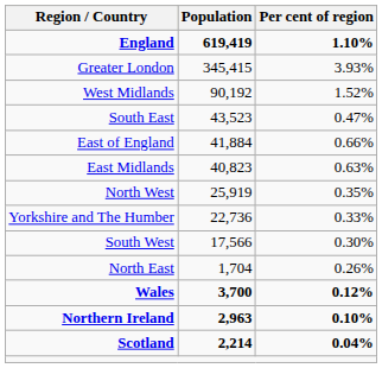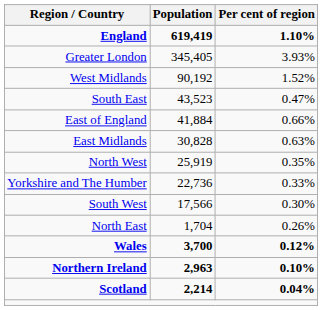 <table class="wikitable" style="float:right; text-align:right; font-size:85%; margin:1em;">
 <tr style="background:#dedebb;">
 <th>Region / Country</th>
 <th>Population</th>
 <th>Per cent of region</th>
 </tr>
 <tr>
 <td><strong><a href='#'>England</a></strong></td>
 <td><strong>619,419</strong></td>
 <td><strong>1.10%</strong></td>
 </tr>
 <tr>
 <td><a href='#'>Greater London</a></td>
-<td>345,415</td>
+<td>345,405</td>
 <td>3.93%</td>
 </tr>
 <tr>
 <td><a href='#'>West Midlands</a></td>
 <td>90,192</td>
 <td>1.52%</td>
 </tr>
 <tr>
 <td><a href='#'>South East</a></td>
 <td>43,523</td>
 <td>0.47%</td>
 </tr>
 <tr>
 <td><a href='#'>East of England</a></td>
 <td>41,884</td>
 <td>0.66%</td>
 </tr>
 <tr>
 <td><a href='#'>East Midlands</a></td>
-<td>40,823</td>
+<td>30,828</td>
 <td>0.63%</td>
 </tr>
 <tr>
 <td><a href='#'>North West</a></td>
 <td>25,919</td>
 <td>0.35%</td>
 </tr>
 <tr>
 <td><a href='#'>Yorkshire and The Humber</a></td>
 <td>22,736</td>
 <td>0.33%</td>
 </tr>
 <tr>
 <td><a href='#'>South West</a></td>
 <td>17,566</td>
 <td>0.30%</td>
 </tr>
 <tr>
 <td><a href='#'>North East</a></td>
 <td>1,704</td>
 <td>0.26%</td>
 </tr>
 <tr>
 <td><strong><a href='#'>Wales</a></strong></td>
 <td><strong>3,700</strong></td>
 <td><strong>0.12%</strong></td>
 </tr>
 <tr>
 <td><strong><a href='#'>Northern Ireland</a></strong></td>
 <td><strong>2,963</strong></td>
 <td><strong>0.10%</strong></td>
 </tr>
 <tr>
 <td><strong><a href='#'>Scotland</a></strong></td>
 <td><strong>2,214</strong></td>
 <td><strong>0.04%</strong></td>
 </tr>
 <tr>
 <td colspan="8"></td>
 </tr>
 </table>
